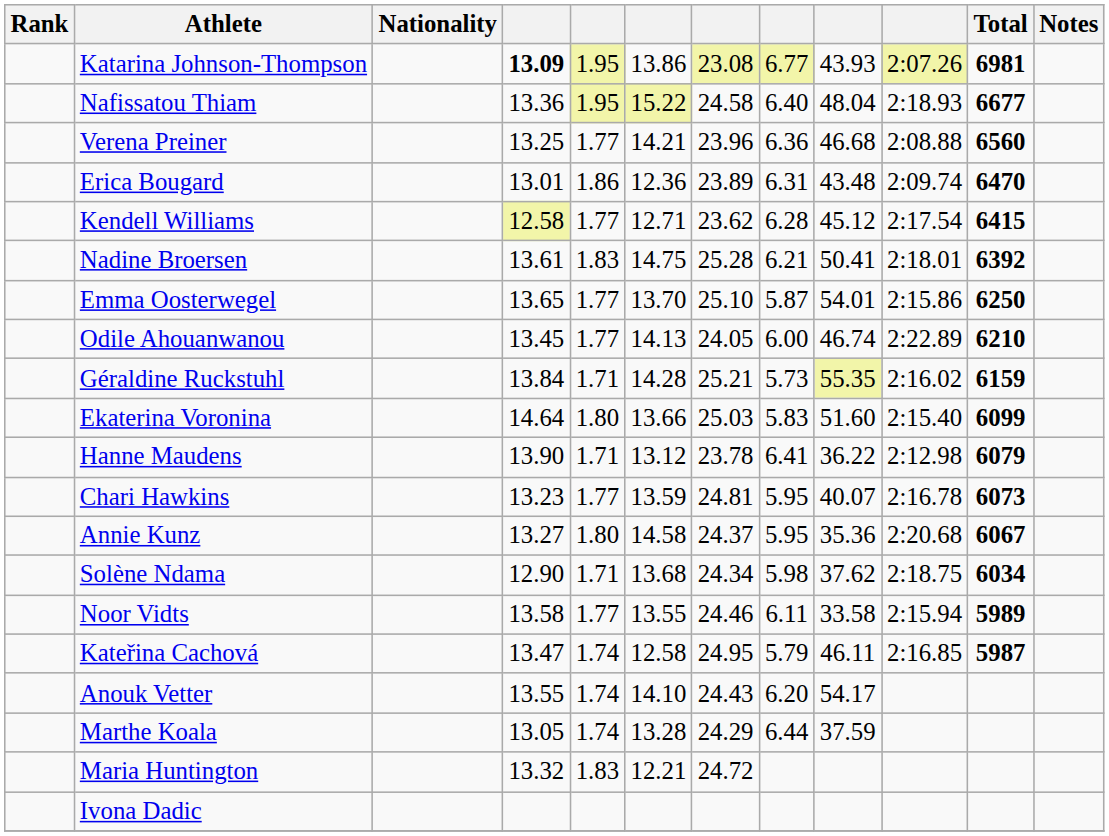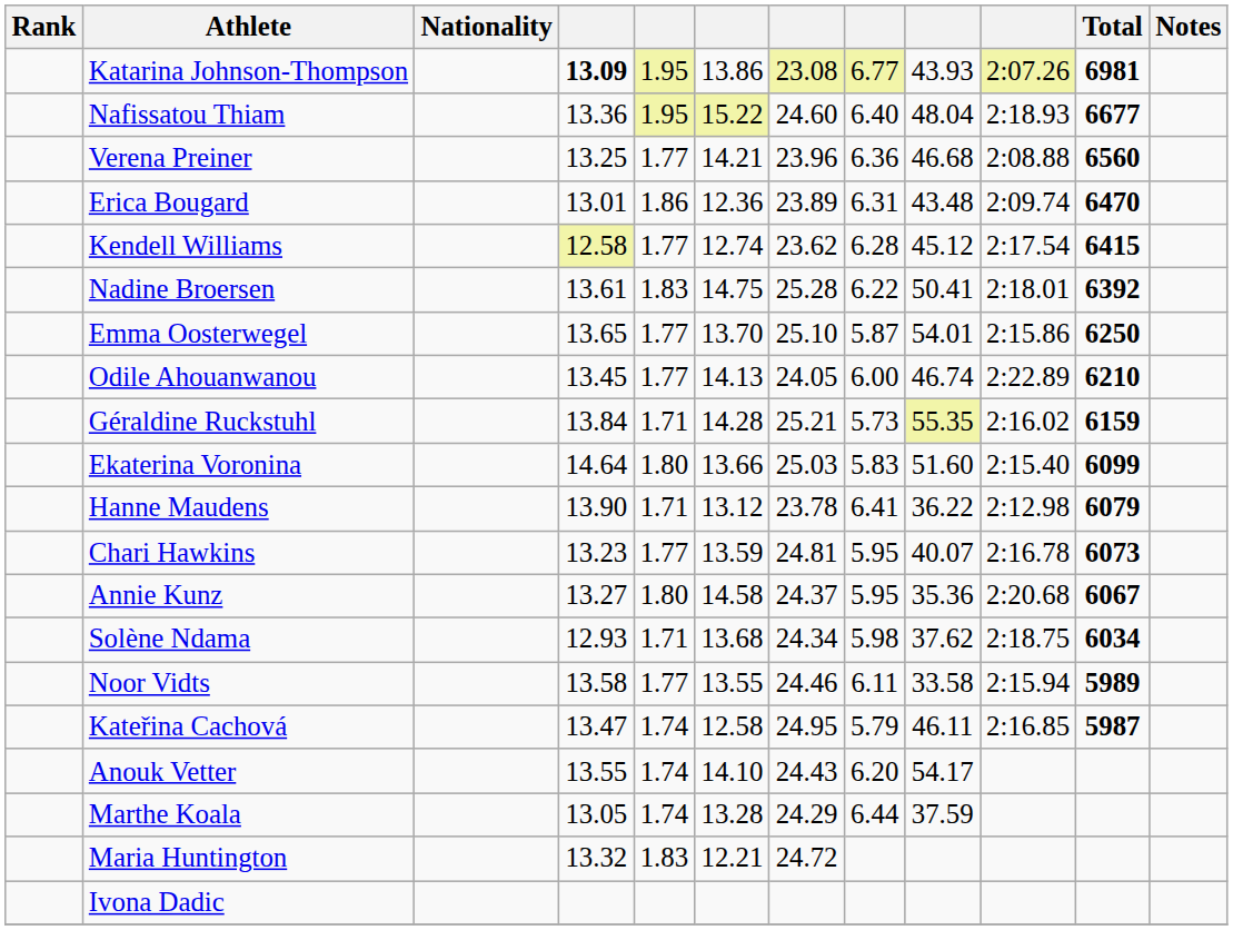 <table class="wikitable sortable" style="text-align:center">
 <tr>
 <th data-sort-type="number">Rank</th>
 <th>Athlete</th>
 <th>Nationality</th>
 <th></th>
 <th></th>
 <th></th>
 <th></th>
 <th></th>
 <th></th>
 <th></th>
 <th>Total</th>
 <th>Notes</th>
 </tr>
 <tr>
 <td></td>
 <td align=left><a href='#'>Katarina Johnson-Thompson</a></td>
 <td align=left></td>
 <td><strong>13.09</strong></td>
 <td bgcolor=#F2F5A9>1.95</td>
 <td>13.86</td>
 <td bgcolor=#F2F5A9>23.08</td>
 <td bgcolor=#F2F5A9>6.77</td>
 <td>43.93</td>
 <td bgcolor=#F2F5A9>2:07.26</td>
 <td><strong>6981</strong></td>
 <td></td>
 </tr>
 <tr>
 <td></td>
 <td align=left><a href='#'>Nafissatou Thiam</a></td>
 <td align=left></td>
 <td>13.36</td>
 <td bgcolor=#F2F5A9>1.95</td>
 <td bgcolor=#F2F5A9>15.22</td>
-<td>24.58</td>
+<td>24.60</td>
 <td>6.40</td>
 <td>48.04</td>
 <td>2:18.93</td>
 <td><strong>6677</strong></td>
 <td></td>
 </tr>
 <tr>
 <td></td>
 <td align=left><a href='#'>Verena Preiner</a></td>
 <td align=left></td>
 <td>13.25</td>
 <td>1.77</td>
 <td>14.21</td>
 <td>23.96</td>
 <td>6.36</td>
 <td>46.68</td>
 <td>2:08.88</td>
 <td><strong>6560</strong></td>
 <td></td>
 </tr>
 <tr>
 <td></td>
 <td align=left><a href='#'>Erica Bougard</a></td>
 <td align=left></td>
 <td>13.01</td>
 <td>1.86</td>
 <td>12.36</td>
 <td>23.89</td>
 <td>6.31</td>
 <td>43.48</td>
 <td>2:09.74</td>
 <td><strong>6470</strong></td>
 <td></td>
 </tr>
 <tr>
 <td></td>
 <td align=left><a href='#'>Kendell Williams</a></td>
 <td align=left></td>
 <td bgcolor=#F2F5A9>12.58</td>
 <td>1.77</td>
-<td>12.71</td>
+<td>12.74</td>
 <td>23.62</td>
 <td>6.28</td>
 <td>45.12</td>
 <td>2:17.54</td>
 <td><strong>6415</strong></td>
 <td></td>
 </tr>
 <tr>
 <td></td>
 <td align=left><a href='#'>Nadine Broersen</a></td>
 <td align=left></td>
 <td>13.61</td>
 <td>1.83</td>
 <td>14.75</td>
 <td>25.28</td>
-<td>6.21</td>
+<td>6.22</td>
 <td>50.41</td>
 <td>2:18.01</td>
 <td><strong>6392</strong></td>
 <td></td>
 </tr>
 <tr>
 <td></td>
 <td align=left><a href='#'>Emma Oosterwegel</a></td>
 <td align=left></td>
 <td>13.65</td>
 <td>1.77</td>
 <td>13.70</td>
 <td>25.10</td>
 <td>5.87</td>
 <td>54.01</td>
 <td>2:15.86</td>
 <td><strong>6250</strong></td>
 <td></td>
 </tr>
 <tr>
 <td></td>
 <td align=left><a href='#'>Odile Ahouanwanou</a></td>
 <td align=left></td>
 <td>13.45</td>
 <td>1.77</td>
 <td>14.13</td>
 <td>24.05</td>
 <td>6.00</td>
 <td>46.74</td>
 <td>2:22.89</td>
 <td><strong>6210</strong></td>
 <td></td>
 </tr>
 <tr>
 <td></td>
 <td align=left><a href='#'>Géraldine Ruckstuhl</a></td>
 <td align=left></td>
 <td>13.84</td>
 <td>1.71</td>
 <td>14.28</td>
 <td>25.21</td>
 <td>5.73</td>
 <td bgcolor=#F2F5A9>55.35</td>
 <td>2:16.02</td>
 <td><strong>6159</strong></td>
 <td></td>
 </tr>
 <tr>
 <td></td>
 <td align=left><a href='#'>Ekaterina Voronina</a></td>
 <td align=left></td>
 <td>14.64</td>
 <td>1.80</td>
 <td>13.66</td>
 <td>25.03</td>
 <td>5.83</td>
 <td>51.60</td>
 <td>2:15.40</td>
 <td><strong>6099</strong></td>
 <td></td>
 </tr>
 <tr>
 <td></td>
 <td align=left><a href='#'>Hanne Maudens</a></td>
 <td align=left></td>
 <td>13.90</td>
 <td>1.71</td>
 <td>13.12</td>
 <td>23.78</td>
 <td>6.41</td>
 <td>36.22</td>
 <td>2:12.98</td>
 <td><strong>6079</strong></td>
 <td></td>
 </tr>
 <tr>
 <td></td>
 <td align=left><a href='#'>Chari Hawkins</a></td>
 <td align=left></td>
 <td>13.23</td>
 <td>1.77</td>
 <td>13.59</td>
 <td>24.81</td>
 <td>5.95</td>
 <td>40.07</td>
 <td>2:16.78</td>
 <td><strong>6073</strong></td>
 <td></td>
 </tr>
 <tr>
 <td></td>
 <td align=left><a href='#'>Annie Kunz</a></td>
 <td align=left></td>
 <td>13.27</td>
 <td>1.80</td>
 <td>14.58</td>
 <td>24.37</td>
 <td>5.95</td>
 <td>35.36</td>
 <td>2:20.68</td>
 <td><strong>6067</strong></td>
 <td></td>
 </tr>
 <tr>
 <td></td>
 <td align=left><a href='#'>Solène Ndama</a></td>
 <td align=left></td>
-<td>12.90</td>
+<td>12.93</td>
 <td>1.71</td>
 <td>13.68</td>
 <td>24.34</td>
 <td>5.98</td>
 <td>37.62</td>
 <td>2:18.75</td>
 <td><strong>6034</strong></td>
 <td></td>
 </tr>
 <tr>
 <td></td>
 <td align=left><a href='#'>Noor Vidts</a></td>
 <td align=left></td>
 <td>13.58</td>
 <td>1.77</td>
 <td>13.55</td>
 <td>24.46</td>
 <td>6.11</td>
 <td>33.58</td>
 <td>2:15.94</td>
 <td><strong>5989</strong></td>
 <td></td>
 </tr>
 <tr>
 <td></td>
 <td align=left><a href='#'>Kateřina Cachová</a></td>
 <td align=left></td>
 <td>13.47</td>
 <td>1.74</td>
 <td>12.58</td>
 <td>24.95</td>
 <td>5.79</td>
 <td>46.11</td>
 <td>2:16.85</td>
 <td><strong>5987</strong></td>
 <td></td>
 </tr>
 <tr>
 <td></td>
 <td align=left><a href='#'>Anouk Vetter</a></td>
 <td align=left></td>
 <td>13.55</td>
 <td>1.74</td>
 <td>14.10</td>
 <td>24.43</td>
 <td>6.20</td>
 <td>54.17</td>
 <td></td>
 <td><strong></strong></td>
 <td></td>
 </tr>
 <tr>
 <td></td>
 <td align=left><a href='#'>Marthe Koala</a></td>
 <td align=left></td>
 <td>13.05</td>
 <td>1.74</td>
 <td>13.28</td>
 <td>24.29</td>
 <td>6.44</td>
 <td>37.59</td>
 <td></td>
 <td><strong></strong></td>
 <td></td>
 </tr>
 <tr>
 <td></td>
 <td align=left><a href='#'>Maria Huntington</a></td>
 <td align=left></td>
 <td>13.32</td>
 <td>1.83</td>
 <td>12.21</td>
 <td>24.72</td>
 <td></td>
 <td></td>
 <td></td>
 <td><strong></strong></td>
 <td></td>
 </tr>
 <tr>
 <td></td>
 <td align=left><a href='#'>Ivona Dadic</a></td>
 <td align=left></td>
 <td></td>
 <td></td>
 <td></td>
 <td></td>
 <td></td>
 <td></td>
 <td></td>
 <td><strong></strong></td>
 <td></td>
 </tr>
 <tr>
 </tr>
 </table>
